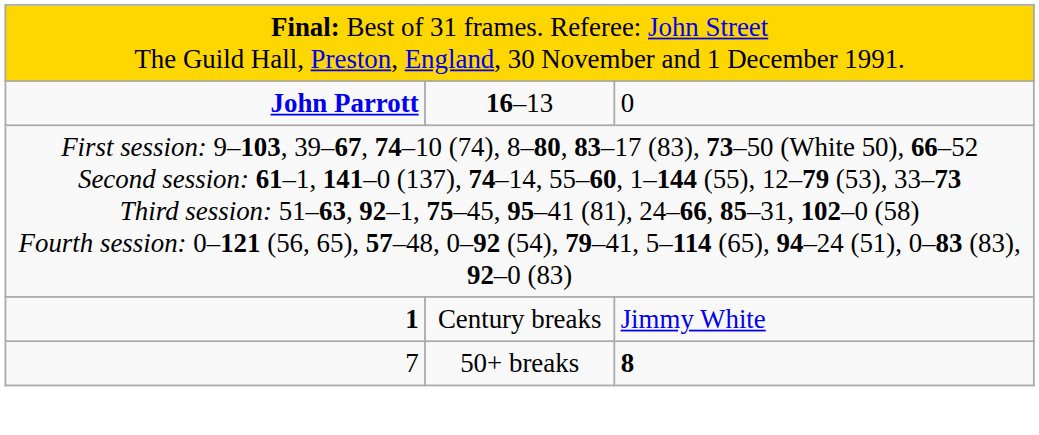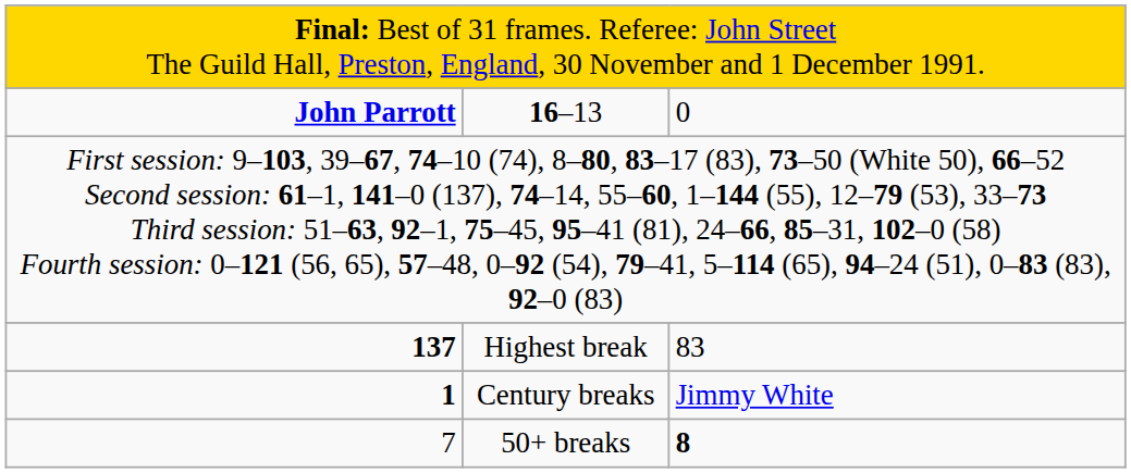 <table class="wikitable" style="font-size: 95%; margin: 1em auto 1em auto;">
 <tr>
 <td colspan="3" align="center" bgcolor="#ffd700"><strong>Final:</strong> Best of 31 frames. Referee: <a href='#'>John Street</a><br>The Guild Hall, <a href='#'>Preston</a>, <a href='#'>England</a>, 30 November and 1 December 1991.</td>
 </tr>
 <tr>
 <td width="230" align="right"><strong><a href='#'>John Parrott</a></strong><br></td>
 <td width="100" align="center"><strong>16</strong>–13</td>
 <td>0</td>
 </tr>
 <tr>
 <td colspan="3" align="center" style="font-size: 100%"><em>First session:</em> 9–<strong>103</strong>, 39–<strong>67</strong>, <strong>74</strong>–10 (74), 8–<strong>80</strong>, <strong>83</strong>–17 (83), <strong>73</strong>–50 (White 50), <strong>66</strong>–52<br><em>Second session:</em> <strong>61</strong>–1, <strong>141</strong>–0 (137), <strong>74</strong>–14, 55–<strong>60</strong>, 1–<strong>144</strong> (55), 12–<strong>79</strong> (53), 33–<strong>73</strong> <br><em>Third session:</em> 51–<strong>63</strong>, <strong>92</strong>–1, <strong>75</strong>–45, <strong>95</strong>–41 (81), 24–<strong>66</strong>, <strong>85</strong>–31, <strong>102</strong>–0 (58)<br><em>Fourth session:</em> 0–<strong>121</strong> (56, 65), <strong>57</strong>–48, 0–<strong>92</strong> (54), <strong>79</strong>–41, 5–<strong>114</strong> (65), <strong>94</strong>–24 (51), 0–<strong>83</strong> (83), <strong>92</strong>–0 (83)</td>
 </tr>
 <tr>
+<td align="right"><strong>137</strong></td>
+<td align="center">Highest break</td>
+<td>83</td>
+</tr>
+<tr>
 <td align="right"><strong>1</strong></td>
 <td align="center">Century breaks</td>
 <td width="230"><a href='#'>Jimmy White</a><br></td>
 </tr>
 <tr>
 <td align="right">7</td>
 <td align="center">50+ breaks</td>
 <td><strong>8</strong></td>
 </tr>
 </table>
